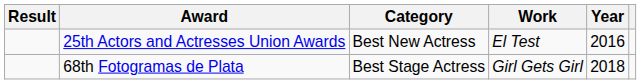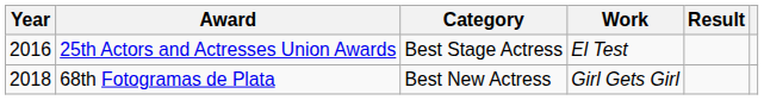 <table class="wikitable sortable plainrowheaders">
 <tr>
-<th>Result</th>
+<th>Year</th>
 <th>Award</th>
 <th>Category</th>
 <th>Work</th>
-<th>Year</th>
+<th>Result</th>
 <th scope="col" class="unsortable"></th>
 </tr>
 <tr>
+<td align = "center">2016</td>
+<td><a href='#'>25th Actors and Actresses Union Awards</a></td>
+<td>Best Stage Actress</td>
+<td><em>El Test</em></td>
 <td></td>
-<td><a href='#'>25th Actors and Actresses Union Awards</a></td>
-<td>Best New Actress</td>
-<td><em>El Test</em></td>
-<td align = "center">2016</td>
 <td align = "center"></td>
 </tr>
 <tr>
+<td align = "center">2018</td>
+<td>68th <a href='#'>Fotogramas de Plata</a></td>
+<td>Best New Actress</td>
+<td><em>Girl Gets Girl</em></td>
 <td></td>
-<td>68th <a href='#'>Fotogramas de Plata</a></td>
-<td>Best Stage Actress</td>
-<td><em>Girl Gets Girl</em></td>
-<td align = "center">2018</td>
 <td align = "center"></td>
 </tr>
 </table>
